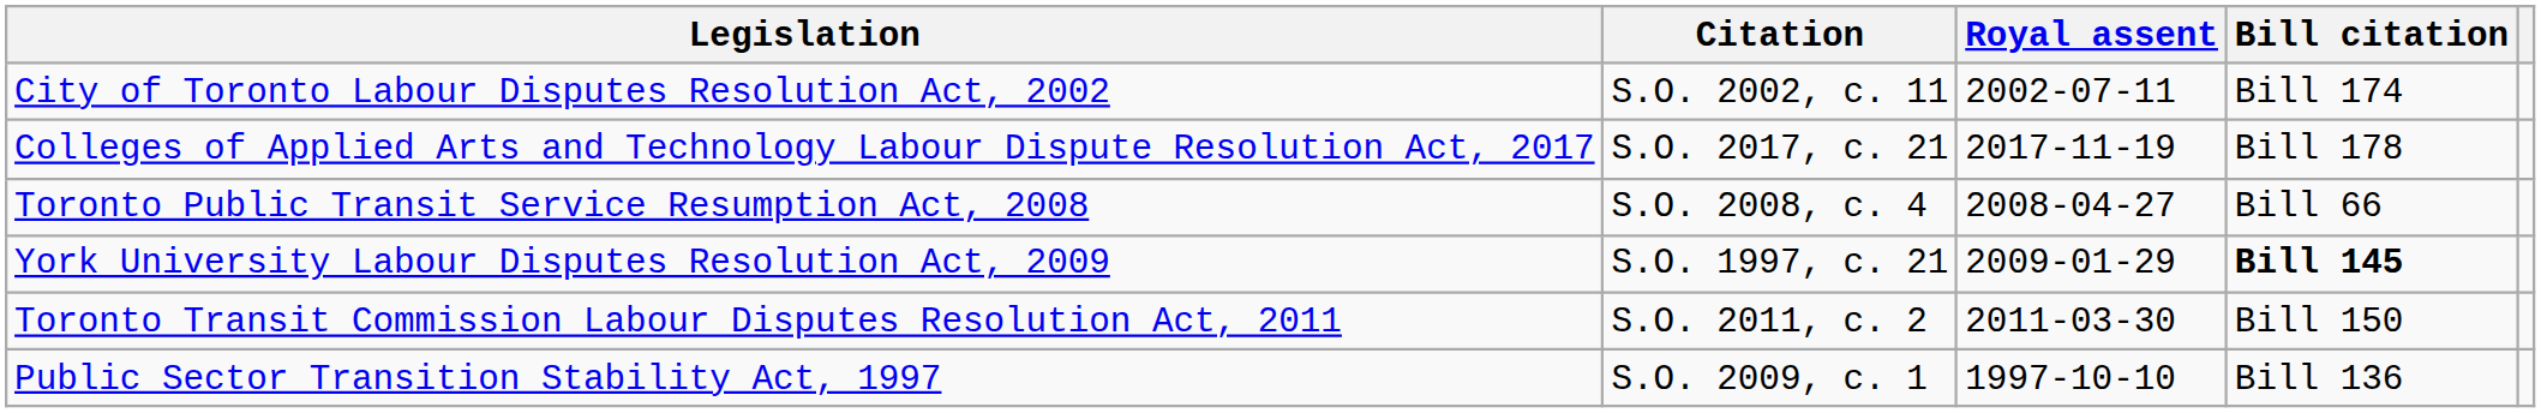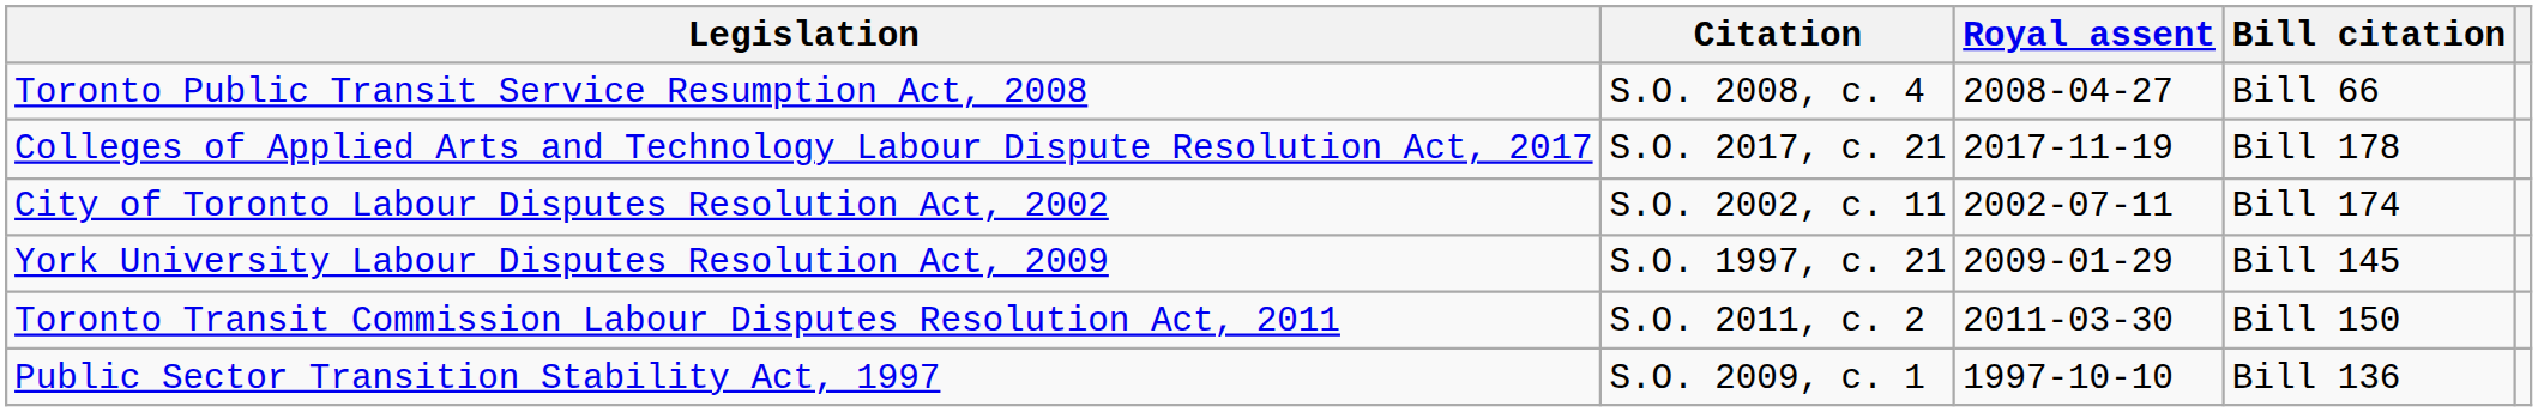 <table class="wikitable sortable">
 <tr>
 <th>Legislation</th>
 <th>Citation</th>
 <th><a href='#'>Royal assent</a></th>
 <th>Bill citation</th>
 <th></th>
 </tr>
 <tr>
-<td><a href='#'>City of Toronto Labour Disputes Resolution Act, 2002</a></td>
-<td>S.O. 2002, c. 11</td>
-<td>2002-07-11</td>
-<td>Bill 174</td>
+<td><a href='#'>Toronto Public Transit Service Resumption Act, 2008</a></td>
+<td>S.O. 2008, c. 4</td>
+<td>2008-04-27</td>
+<td>Bill 66</td>
 <td></td>
 </tr>
 <tr>
 <td><a href='#'>Colleges of Applied Arts and Technology Labour Dispute Resolution Act, 2017</a></td>
 <td>S.O. 2017, c. 21</td>
 <td>2017-11-19</td>
 <td>Bill 178</td>
 <td></td>
 </tr>
 <tr>
-<td><a href='#'>Toronto Public Transit Service Resumption Act, 2008</a></td>
-<td>S.O. 2008, c. 4</td>
-<td>2008-04-27</td>
-<td>Bill 66</td>
+<td><a href='#'>City of Toronto Labour Disputes Resolution Act, 2002</a></td>
+<td>S.O. 2002, c. 11</td>
+<td>2002-07-11</td>
+<td>Bill 174</td>
 <td></td>
 </tr>
 <tr>
 <td><a href='#'>York University Labour Disputes Resolution Act, 2009</a></td>
 <td>S.O. 1997, c. 21</td>
 <td>2009-01-29</td>
-<td><strong>Bill 145</strong></td>
+<td>Bill 145</td>
 <td></td>
 </tr>
 <tr>
 <td><a href='#'>Toronto Transit Commission Labour Disputes Resolution Act, 2011</a></td>
 <td>S.O. 2011, c. 2</td>
 <td>2011-03-30</td>
 <td>Bill 150</td>
 <td></td>
 </tr>
 <tr>
 <td><a href='#'>Public Sector Transition Stability Act, 1997</a></td>
 <td>S.O. 2009, c. 1</td>
 <td>1997-10-10</td>
 <td>Bill 136</td>
 <td></td>
 </tr>
 </table>
